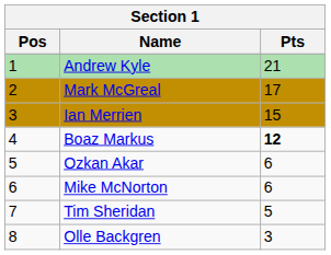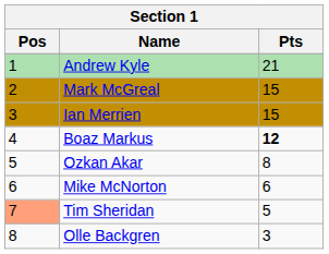 <table class="wikitable">
 <tr>
 <th colspan="6">Section 1</th>
 </tr>
 <tr>
 <th width=50>Pos</th>
 <th width=200>Name</th>
 <th width=60>Pts</th>
 </tr>
 <tr>
 </tr>
 <tr style="background:#ACE1AF;">
 <td>1</td>
 <td> <a href='#'>Andrew Kyle</a></td>
 <td>21</td>
 </tr>
 <tr style="background:#c28f02;">
 <td>2</td>
 <td> <a href='#'>Mark McGreal</a></td>
-<td>17</td>
+<td>15</td>
 </tr>
 <tr style="background:#c28f02;">
 <td>3</td>
 <td> <a href='#'>Ian Merrien</a></td>
 <td>15</td>
 </tr>
 <tr>
 <td>4</td>
 <td> <a href='#'>Boaz Markus</a></td>
 <td><strong>12</strong></td>
 </tr>
 <tr>
 <td>5</td>
 <td> <a href='#'>Ozkan Akar</a></td>
-<td>6</td>
+<td>8</td>
 </tr>
 <tr>
 <td>6</td>
 <td> <a href='#'>Mike McNorton</a></td>
 <td>6</td>
 </tr>
 <tr>
-<td>7</td>
+<td style="background: lightsalmon;">7</td>
 <td> <a href='#'>Tim Sheridan</a></td>
 <td>5</td>
 </tr>
 <tr>
 <td>8</td>
 <td> <a href='#'>Olle Backgren</a></td>
 <td>3</td>
 </tr>
 </table>
